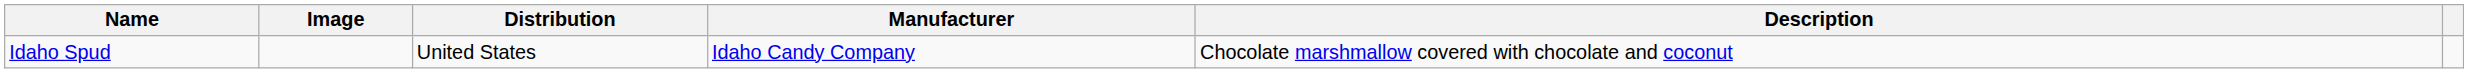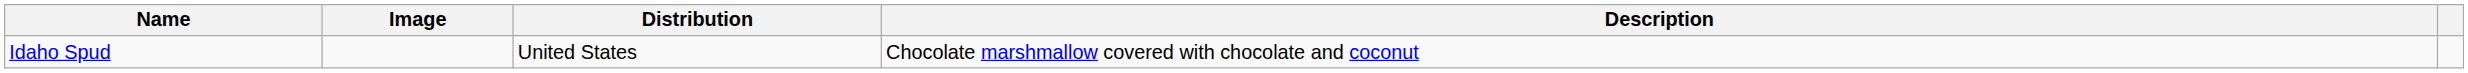 <table class="wikitable sortable" style="width:100%">
 <tr>
 <th>Name</th>
 <th class="unsortable">Image</th>
 <th>Distribution</th>
-<th>Manufacturer</th>
 <th>Description</th>
 <th></th>
 </tr>
 <tr>
 <td><a href='#'>Idaho Spud</a></td>
 <td></td>
 <td>United States</td>
-<td><a href='#'>Idaho Candy Company</a></td>
 <td>Chocolate <a href='#'>marshmallow</a> covered with chocolate and <a href='#'>coconut</a></td>
 <td></td>
 </tr>
 </table>
